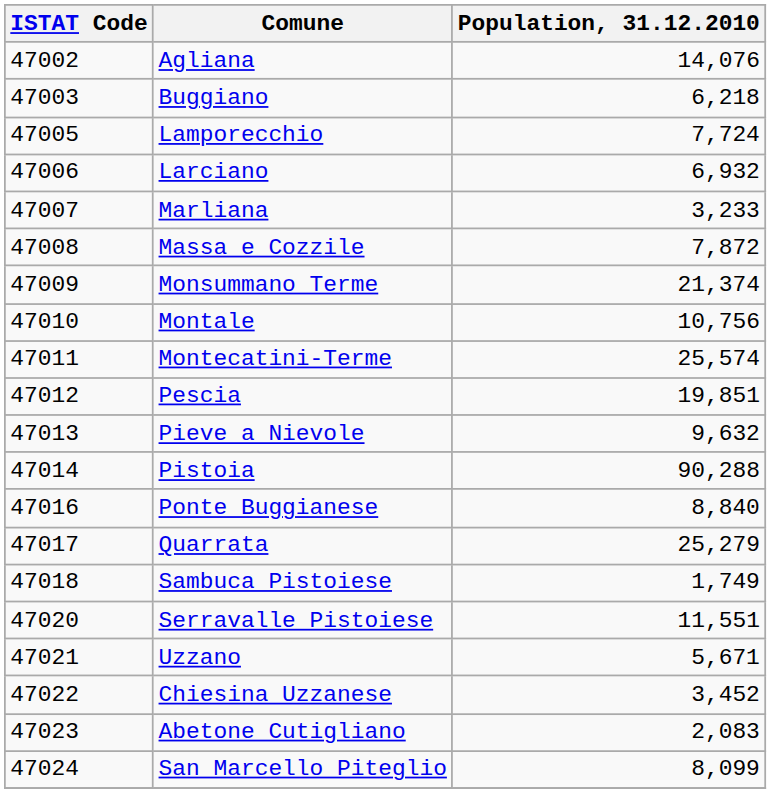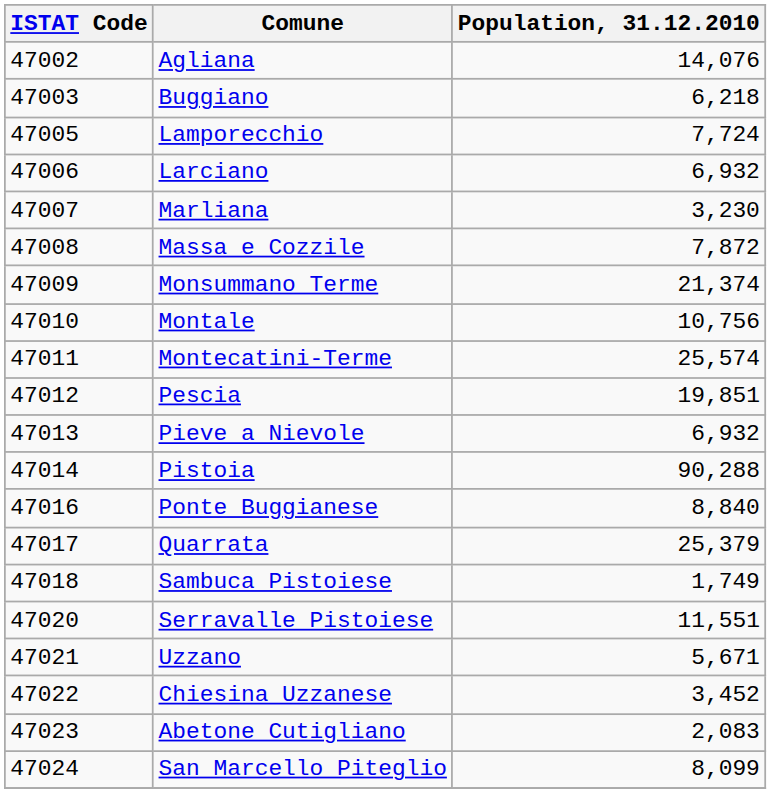 <table class="wikitable sortable">
 <tr>
 <th><a href='#'>ISTAT</a> Code</th>
 <th>Comune</th>
 <th>Population, 31.12.2010</th>
 </tr>
 <tr>
 <td>47002</td>
 <td><a href='#'>Agliana</a></td>
 <td align="right">14,076</td>
 </tr>
 <tr>
 <td>47003</td>
 <td><a href='#'>Buggiano</a></td>
 <td align="right">6,218</td>
 </tr>
 <tr>
 <td>47005</td>
 <td><a href='#'>Lamporecchio</a></td>
 <td align="right">7,724</td>
 </tr>
 <tr>
 <td>47006</td>
 <td><a href='#'>Larciano</a></td>
 <td align="right">6,932</td>
 </tr>
 <tr>
 <td>47007</td>
 <td><a href='#'>Marliana</a></td>
-<td align="right">3,233</td>
+<td align="right">3,230</td>
 </tr>
 <tr>
 <td>47008</td>
 <td><a href='#'>Massa e Cozzile</a></td>
 <td align="right">7,872</td>
 </tr>
 <tr>
 <td>47009</td>
 <td><a href='#'>Monsummano Terme</a></td>
 <td align="right">21,374</td>
 </tr>
 <tr>
 <td>47010</td>
 <td><a href='#'>Montale</a></td>
 <td align="right">10,756</td>
 </tr>
 <tr>
 <td>47011</td>
 <td><a href='#'>Montecatini-Terme</a></td>
 <td align="right">25,574</td>
 </tr>
 <tr>
 <td>47012</td>
 <td><a href='#'>Pescia</a></td>
 <td align="right">19,851</td>
 </tr>
 <tr>
 <td>47013</td>
 <td><a href='#'>Pieve a Nievole</a></td>
-<td align="right">9,632</td>
+<td align="right">6,932</td>
 </tr>
 <tr>
 <td>47014</td>
 <td><a href='#'>Pistoia</a></td>
 <td align="right">90,288</td>
 </tr>
 <tr>
 <td>47016</td>
 <td><a href='#'>Ponte Buggianese</a></td>
 <td align="right">8,840</td>
 </tr>
 <tr>
 <td>47017</td>
 <td><a href='#'>Quarrata</a></td>
-<td align="right">25,279</td>
+<td align="right">25,379</td>
 </tr>
 <tr>
 <td>47018</td>
 <td><a href='#'>Sambuca Pistoiese</a></td>
 <td align="right">1,749</td>
 </tr>
 <tr>
 <td>47020</td>
 <td><a href='#'>Serravalle Pistoiese</a></td>
 <td align="right">11,551</td>
 </tr>
 <tr>
 <td>47021</td>
 <td><a href='#'>Uzzano</a></td>
 <td align="right">5,671</td>
 </tr>
 <tr>
 <td>47022</td>
 <td><a href='#'>Chiesina Uzzanese</a></td>
 <td align="right">3,452</td>
 </tr>
 <tr>
 <td>47023</td>
 <td><a href='#'>Abetone Cutigliano</a></td>
 <td align="right">2,083</td>
 </tr>
 <tr>
 <td>47024</td>
 <td><a href='#'>San Marcello Piteglio</a></td>
 <td align="right">8,099</td>
 </tr>
 <tr>
 </tr>
 </table>
